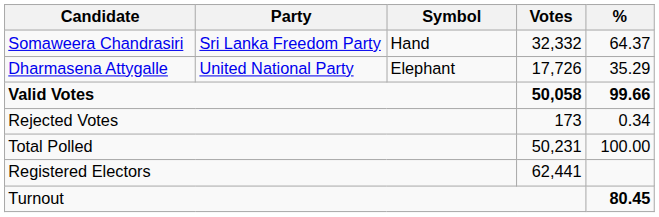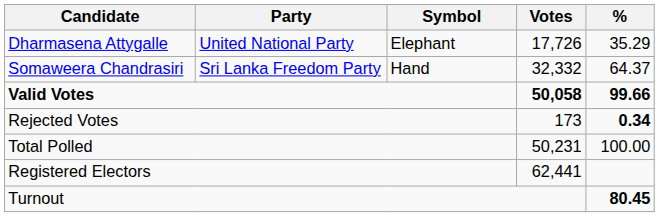 <table class="wikitable" border="1" style="text-align:right;">
 <tr>
 <th align=left width="180">Candidate</th>
 <th align=left width="180">Party</th>
 <th align=left width="120">Symbol</th>
 <th align=left width="60">Votes</th>
 <th align=left width="60">%</th>
 </tr>
 <tr>
+<td align=left><a href='#'>Dharmasena Attygalle</a></td>
+<td align=left><a href='#'>United National Party</a></td>
+<td align=left>Elephant</td>
+<td align=right>17,726</td>
+<td align=right>35.29</td>
+</tr>
+<tr>
 <td align=left><a href='#'>Somaweera Chandrasiri</a></td>
 <td align=left><a href='#'>Sri Lanka Freedom Party</a></td>
 <td align=left>Hand</td>
 <td align=right>32,332</td>
 <td align=right>64.37</td>
-</tr>
-<tr>
-<td align=left><a href='#'>Dharmasena Attygalle</a></td>
-<td align=left><a href='#'>United National Party</a></td>
-<td align=left>Elephant</td>
-<td align=right>17,726</td>
-<td align=right>35.29</td>
 </tr>
 <tr>
 <td align=left colspan=3><strong>Valid Votes</strong></td>
 <td align=right><strong>50,058</strong></td>
 <td align=right><strong>99.66</strong></td>
 </tr>
 <tr>
 <td align=left colspan=3>Rejected Votes</td>
 <td align=right>173</td>
-<td align=right>0.34</td>
+<td align=right><strong>0.34</strong></td>
 </tr>
 <tr>
 <td align=left colspan=3>Total Polled</td>
 <td align=right>50,231</td>
 <td align=right>100.00</td>
 </tr>
 <tr>
 <td align=left colspan=3>Registered Electors</td>
 <td align=right>62,441</td>
 <td></td>
 </tr>
 <tr>
 <td align=left colspan=4>Turnout</td>
 <td align=right><strong>80.45</strong></td>
 </tr>
 </table>
